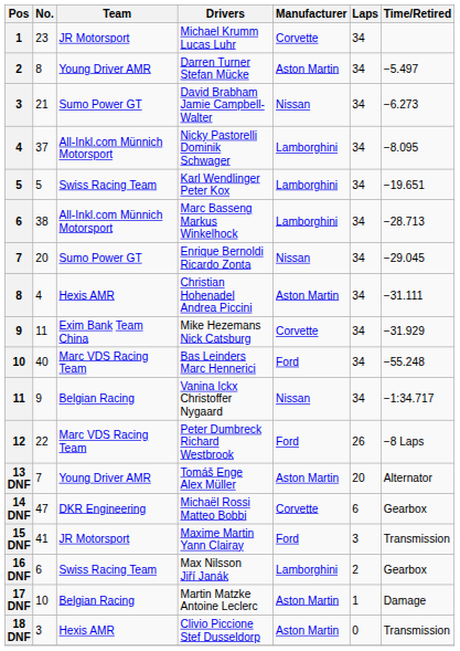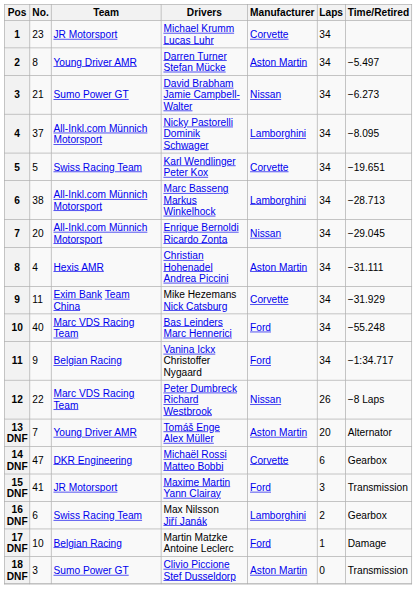 <table class="wikitable" style="font-size: 95%;">
 <tr>
 <th>Pos</th>
 <th>No.</th>
 <th>Team</th>
 <th>Drivers</th>
 <th>Manufacturer</th>
 <th>Laps</th>
 <th>Time/Retired</th>
 </tr>
 <tr>
 <th>1</th>
 <td>23</td>
 <td> <a href='#'>JR Motorsport</a></td>
 <td> <a href='#'>Michael Krumm</a><br> <a href='#'>Lucas Luhr</a></td>
 <td><a href='#'>Corvette</a></td>
 <td>34</td>
 <td></td>
 </tr>
 <tr>
 <th>2</th>
 <td>8</td>
 <td> <a href='#'>Young Driver AMR</a></td>
 <td> <a href='#'>Darren Turner</a><br> <a href='#'>Stefan Mücke</a></td>
 <td><a href='#'>Aston Martin</a></td>
 <td>34</td>
 <td>−5.497</td>
 </tr>
 <tr>
 <th>3</th>
 <td>21</td>
 <td> <a href='#'>Sumo Power GT</a></td>
 <td> <a href='#'>David Brabham</a><br> <a href='#'>Jamie Campbell-Walter</a></td>
 <td><a href='#'>Nissan</a></td>
 <td>34</td>
 <td>−6.273</td>
 </tr>
 <tr>
 <th>4</th>
 <td>37</td>
 <td> <a href='#'>All-Inkl.com Münnich Motorsport</a></td>
 <td> <a href='#'>Nicky Pastorelli</a><br> <a href='#'>Dominik Schwager</a></td>
 <td><a href='#'>Lamborghini</a></td>
 <td>34</td>
 <td>−8.095</td>
 </tr>
 <tr>
 <th>5</th>
 <td>5</td>
 <td> <a href='#'>Swiss Racing Team</a></td>
 <td> <a href='#'>Karl Wendlinger</a><br> <a href='#'>Peter Kox</a></td>
-<td><a href='#'>Lamborghini</a></td>
+<td><a href='#'>Corvette</a></td>
 <td>34</td>
 <td>−19.651</td>
 </tr>
 <tr>
 <th>6</th>
 <td>38</td>
 <td> <a href='#'>All-Inkl.com Münnich Motorsport</a></td>
 <td> <a href='#'>Marc Basseng</a><br> <a href='#'>Markus Winkelhock</a></td>
 <td><a href='#'>Lamborghini</a></td>
 <td>34</td>
 <td>−28.713</td>
 </tr>
 <tr>
 <th>7</th>
 <td>20</td>
-<td> <a href='#'>Sumo Power GT</a></td>
+<td> <a href='#'>All-Inkl.com Münnich Motorsport</a></td>
 <td> <a href='#'>Enrique Bernoldi</a><br> <a href='#'>Ricardo Zonta</a></td>
 <td><a href='#'>Nissan</a></td>
 <td>34</td>
 <td>−29.045</td>
 </tr>
 <tr>
 <th>8</th>
 <td>4</td>
 <td> <a href='#'>Hexis AMR</a></td>
 <td> <a href='#'>Christian Hohenadel</a><br> <a href='#'>Andrea Piccini</a></td>
 <td><a href='#'>Aston Martin</a></td>
 <td>34</td>
 <td>−31.111</td>
 </tr>
 <tr>
 <th>9</th>
 <td>11</td>
 <td> <a href='#'>Exim Bank</a> <a href='#'>Team China</a></td>
 <td> Mike Hezemans<br> <a href='#'>Nick Catsburg</a></td>
 <td><a href='#'>Corvette</a></td>
 <td>34</td>
 <td>−31.929</td>
 </tr>
 <tr>
 <th>10</th>
 <td>40</td>
 <td> <a href='#'>Marc VDS Racing Team</a></td>
 <td> <a href='#'>Bas Leinders</a><br> <a href='#'>Marc Hennerici</a></td>
 <td><a href='#'>Ford</a></td>
 <td>34</td>
 <td>−55.248</td>
 </tr>
 <tr>
 <th>11</th>
 <td>9</td>
 <td> <a href='#'>Belgian Racing</a></td>
 <td> <a href='#'>Vanina Ickx</a><br> Christoffer Nygaard</td>
-<td><a href='#'>Nissan</a></td>
+<td><a href='#'>Ford</a></td>
 <td>34</td>
 <td>−1:34.717</td>
 </tr>
 <tr>
 <th>12</th>
 <td>22</td>
 <td> <a href='#'>Marc VDS Racing Team</a></td>
 <td> <a href='#'>Peter Dumbreck</a><br> <a href='#'>Richard Westbrook</a></td>
-<td><a href='#'>Ford</a></td>
+<td><a href='#'>Nissan</a></td>
 <td>26</td>
 <td>−8 Laps</td>
 </tr>
 <tr>
 <th>13<br>DNF</th>
 <td>7</td>
 <td> <a href='#'>Young Driver AMR</a></td>
 <td> <a href='#'>Tomáš Enge</a><br> <a href='#'>Alex Müller</a></td>
 <td><a href='#'>Aston Martin</a></td>
 <td>20</td>
 <td>Alternator</td>
 </tr>
 <tr>
 <th>14<br>DNF</th>
 <td>47</td>
 <td> <a href='#'>DKR Engineering</a></td>
 <td> <a href='#'>Michaël Rossi</a><br> <a href='#'>Matteo Bobbi</a></td>
 <td><a href='#'>Corvette</a></td>
 <td>6</td>
 <td>Gearbox</td>
 </tr>
 <tr>
 <th>15<br>DNF</th>
 <td>41</td>
 <td> <a href='#'>JR Motorsport</a></td>
 <td> <a href='#'>Maxime Martin</a><br> <a href='#'>Yann Clairay</a></td>
 <td><a href='#'>Ford</a></td>
 <td>3</td>
 <td>Transmission</td>
 </tr>
 <tr>
 <th>16<br>DNF</th>
 <td>6</td>
 <td> <a href='#'>Swiss Racing Team</a></td>
 <td> Max Nilsson<br> <a href='#'>Jiří Janák</a></td>
 <td><a href='#'>Lamborghini</a></td>
 <td>2</td>
 <td>Gearbox</td>
 </tr>
 <tr>
 <th>17<br>DNF</th>
 <td>10</td>
 <td> <a href='#'>Belgian Racing</a></td>
 <td> Martin Matzke<br> Antoine Leclerc</td>
-<td><a href='#'>Aston Martin</a></td>
+<td><a href='#'>Ford</a></td>
 <td>1</td>
 <td>Damage</td>
 </tr>
 <tr>
 <th>18<br>DNF</th>
 <td>3</td>
-<td> <a href='#'>Hexis AMR</a></td>
+<td> <a href='#'>Sumo Power GT</a></td>
 <td> <a href='#'>Clivio Piccione</a><br> <a href='#'>Stef Dusseldorp</a></td>
 <td><a href='#'>Aston Martin</a></td>
 <td>0</td>
 <td>Transmission</td>
 </tr>
 <tr>
 </tr>
 </table>
